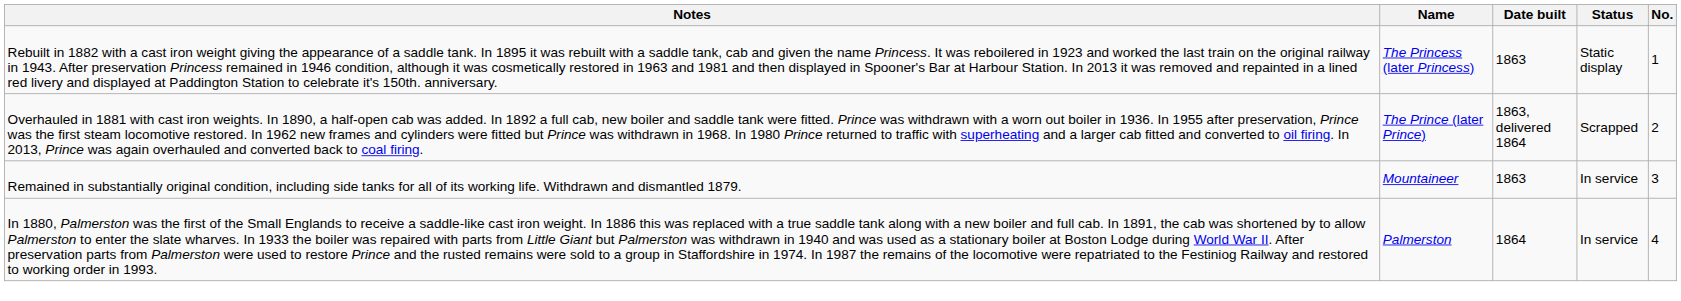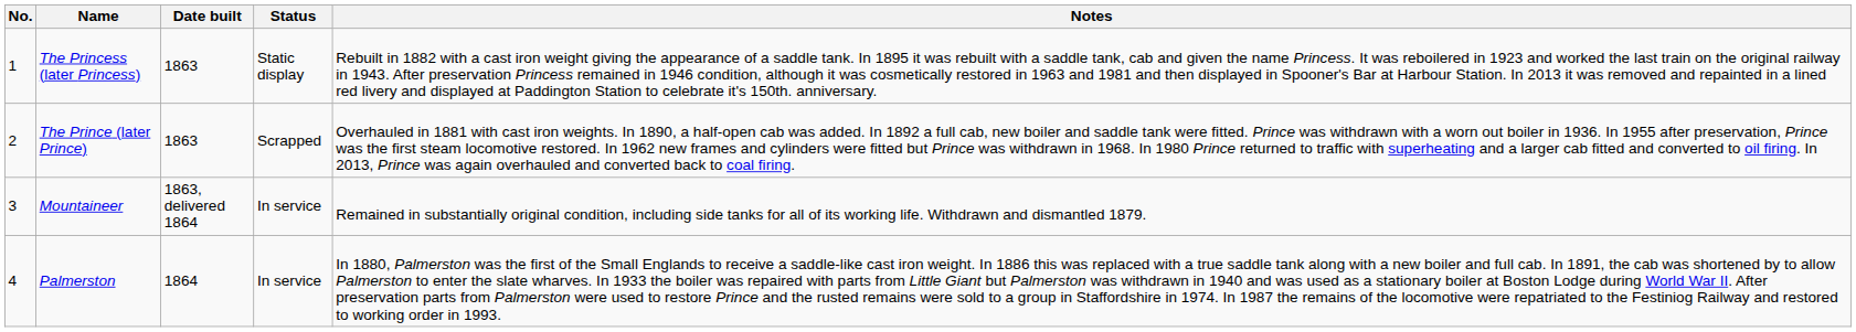 <table class="wikitable" style="clear:both;">
 <tr>
-<th>Notes</th>
+<th>No.</th>
 <th>Name</th>
 <th>Date built</th>
 <th>Status</th>
-<th>No.</th>
+<th>Notes</th>
 </tr>
 <tr>
-<td><br>Rebuilt in 1882 with a cast iron weight giving the appearance of a saddle tank. In 1895 it was rebuilt with a saddle tank, cab and given the name <em>Princess</em>. It was reboilered in 1923 and worked the last train on the original railway in 1943. After preservation <em>Princess</em> remained in 1946 condition, although it was cosmetically restored in 1963 and 1981 and then displayed in Spooner's Bar at Harbour Station. In 2013 it was removed and repainted in a lined red livery and displayed at Paddington Station to celebrate it's 150th. anniversary.</td>
+<td>1</td>
 <td><a href='#'><em>The Princess</em> (later <em>Princess</em>)</a></td>
 <td>1863</td>
 <td>Static display</td>
-<td>1</td>
+<td><br>Rebuilt in 1882 with a cast iron weight giving the appearance of a saddle tank. In 1895 it was rebuilt with a saddle tank, cab and given the name <em>Princess</em>. It was reboilered in 1923 and worked the last train on the original railway in 1943. After preservation <em>Princess</em> remained in 1946 condition, although it was cosmetically restored in 1963 and 1981 and then displayed in Spooner's Bar at Harbour Station. In 2013 it was removed and repainted in a lined red livery and displayed at Paddington Station to celebrate it's 150th. anniversary.</td>
 </tr>
 <tr>
+<td>2</td>
+<td><a href='#'><em>The Prince</em> (later <em>Prince</em>)</a></td>
+<td>1863</td>
+<td>Scrapped</td>
 <td><br>Overhauled in 1881 with cast iron weights. In 1890, a half-open cab was added. In 1892 a full cab, new boiler and saddle tank were fitted. <em>Prince</em> was withdrawn with a worn out boiler in 1936. In 1955 after preservation, <em>Prince</em> was the first steam locomotive restored. In 1962 new frames and cylinders were fitted but <em>Prince</em> was withdrawn in 1968. In 1980 <em>Prince</em> returned to traffic with <a href='#'>superheating</a> and a larger cab fitted and converted to <a href='#'>oil firing</a>. In 2013, <em>Prince</em> was again overhauled and converted back to <a href='#'>coal firing</a>.</td>
-<td><a href='#'><em>The Prince</em> (later <em>Prince</em>)</a></td>
-<td>1863, delivered 1864</td>
-<td>Scrapped</td>
-<td>2</td>
 </tr>
 <tr>
+<td>3</td>
+<td><a href='#'><em>Mountaineer</em></a></td>
+<td>1863, delivered 1864</td>
+<td>In service</td>
 <td><br>Remained in substantially original condition, including side tanks for all of its working life. Withdrawn and dismantled 1879.</td>
-<td><a href='#'><em>Mountaineer</em></a></td>
-<td>1863</td>
-<td>In service</td>
-<td>3</td>
 </tr>
 <tr>
-<td><br>In 1880, <em>Palmerston</em> was the first of the Small Englands to receive a saddle-like cast iron weight. In 1886 this was replaced with a true saddle tank along with a new boiler and full cab. In 1891, the cab was shortened by  to allow <em>Palmerston</em> to enter the slate wharves. In 1933 the boiler was repaired with parts from <em>Little Giant</em> but <em>Palmerston</em> was withdrawn in 1940 and was used as a stationary boiler at Boston Lodge during <a href='#'>World War II</a>. After preservation parts from <em>Palmerston</em> were used to restore <em>Prince</em> and the rusted remains were sold to a group in Staffordshire in 1974. In 1987 the remains of the locomotive were repatriated to the Festiniog Railway and restored to working order in 1993.</td>
+<td>4</td>
 <td><a href='#'><em>Palmerston</em></a></td>
 <td>1864</td>
 <td>In service</td>
-<td>4</td>
+<td><br>In 1880, <em>Palmerston</em> was the first of the Small Englands to receive a saddle-like cast iron weight. In 1886 this was replaced with a true saddle tank along with a new boiler and full cab. In 1891, the cab was shortened by  to allow <em>Palmerston</em> to enter the slate wharves. In 1933 the boiler was repaired with parts from <em>Little Giant</em> but <em>Palmerston</em> was withdrawn in 1940 and was used as a stationary boiler at Boston Lodge during <a href='#'>World War II</a>. After preservation parts from <em>Palmerston</em> were used to restore <em>Prince</em> and the rusted remains were sold to a group in Staffordshire in 1974. In 1987 the remains of the locomotive were repatriated to the Festiniog Railway and restored to working order in 1993.</td>
 </tr>
 </table>
